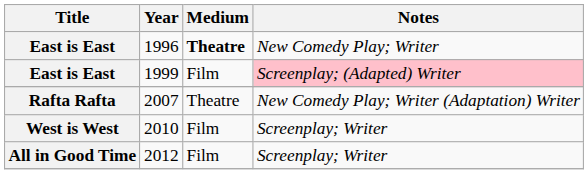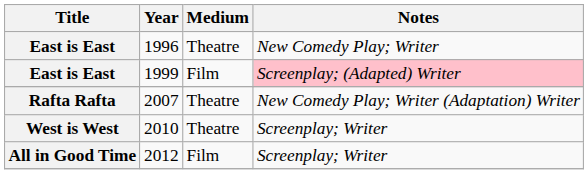 <table class="wikitable plainrowheaders unsortable">
 <tr>
 <th scope="col">Title</th>
 <th scope="col">Year</th>
 <th scope="col">Medium</th>
 <th scope="col">Notes</th>
 </tr>
 <tr>
 <th scope="row">East is East</th>
 <td>1996</td>
-<td><strong>Theatre</strong></td>
+<td>Theatre</td>
 <td><em>New Comedy Play; Writer</em></td>
 </tr>
 <tr>
 <th scope="row">East is East</th>
 <td>1999</td>
 <td>Film</td>
 <td style="background: pink;"><em>Screenplay; (Adapted) Writer</em></td>
 </tr>
 <tr>
 </tr>
 <tr>
 <th scope="row">Rafta Rafta</th>
 <td>2007</td>
 <td>Theatre</td>
 <td><em>New Comedy Play; Writer (Adaptation) Writer</em></td>
 </tr>
 <tr>
 <th scope="row">West is West</th>
 <td>2010</td>
-<td>Film</td>
+<td>Theatre</td>
 <td><em>Screenplay; Writer</em></td>
 </tr>
 <tr>
 <th scope="row">All in Good Time</th>
 <td>2012</td>
 <td>Film</td>
 <td><em>Screenplay; Writer</em></td>
 </tr>
 <tr>
 </tr>
 </table>
